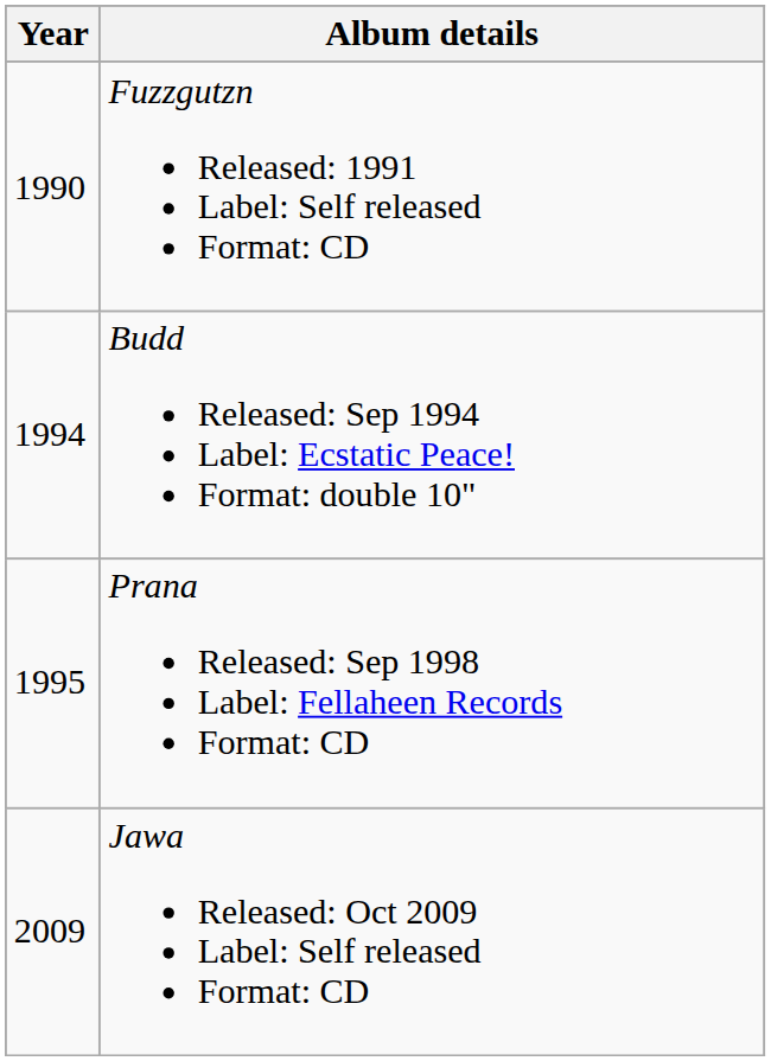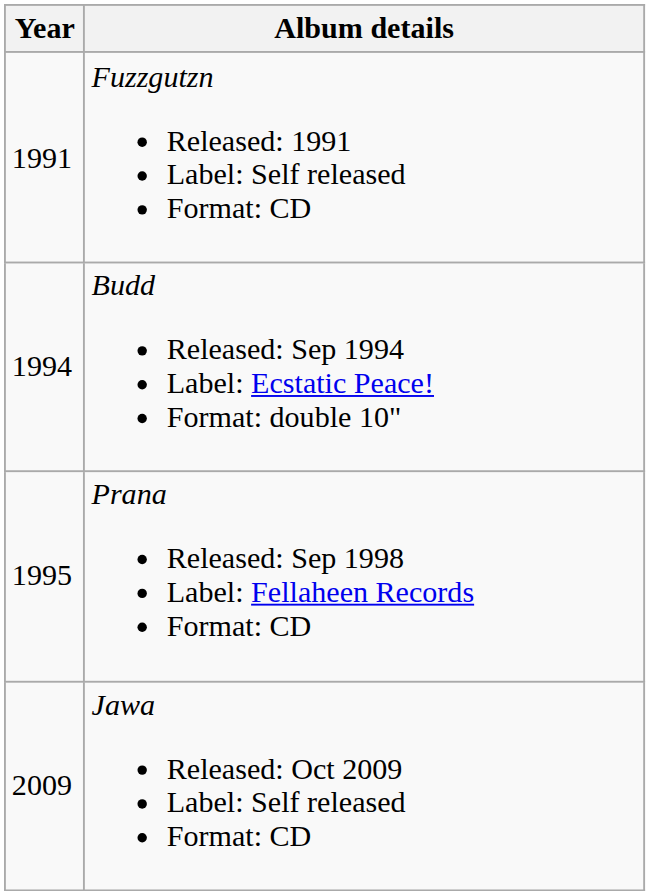 <table class="wikitable" border="1">
 <tr>
 <th width="35px">Year</th>
 <th width="290px">Album details</th>
 </tr>
 <tr>
-<td>1990</td>
+<td>1991</td>
 <td><em>Fuzzgutzn</em><br><ul><li>Released: 1991</li><li>Label: Self released</li><li>Format: CD</li></ul></td>
 </tr>
 <tr>
 <td>1994</td>
 <td><em>Budd</em><br><ul><li>Released: Sep 1994</li><li>Label: <a href='#'>Ecstatic Peace!</a></li><li>Format: double 10"</li></ul></td>
 </tr>
 <tr>
 <td>1995</td>
 <td><em>Prana</em><br><ul><li>Released: Sep 1998</li><li>Label: <a href='#'>Fellaheen Records</a></li><li>Format: CD</li></ul></td>
 </tr>
 <tr>
 <td>2009</td>
 <td><em>Jawa</em><br><ul><li>Released: Oct 2009</li><li>Label: Self released</li><li>Format: CD</li></ul></td>
 </tr>
 </table>
